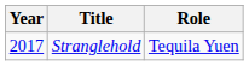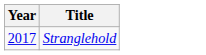 <table class="wikitable">
 <tr>
 <th>Year</th>
 <th>Title</th>
-<th>Role</th>
 </tr>
 <tr>
 <td rowspan="1"><a href='#'>2017</a></td>
 <td><em><a href='#'>Stranglehold</a></em></td>
-<td><a href='#'>Tequila Yuen</a></td>
 </tr>
 </table>
